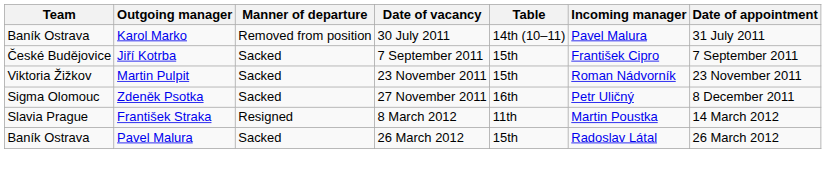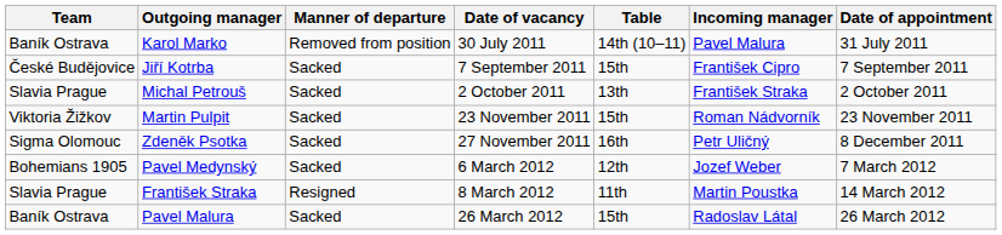 <table class="wikitable">
 <tr>
 <th>Team</th>
 <th>Outgoing manager</th>
 <th>Manner of departure</th>
 <th>Date of vacancy</th>
 <th>Table</th>
 <th>Incoming manager</th>
 <th>Date of appointment</th>
 </tr>
 <tr>
 <td>Baník Ostrava</td>
 <td> <a href='#'>Karol Marko</a></td>
 <td>Removed from position</td>
 <td>30 July 2011</td>
 <td>14th (10–11)</td>
 <td> <a href='#'>Pavel Malura</a></td>
 <td>31 July 2011</td>
 </tr>
 <tr>
 <td>České Budějovice</td>
 <td> <a href='#'>Jiří Kotrba</a></td>
 <td>Sacked</td>
 <td>7 September 2011</td>
 <td>15th</td>
 <td> <a href='#'>František Cipro</a></td>
 <td>7 September 2011</td>
 </tr>
 <tr>
+<td>Slavia Prague</td>
+<td> <a href='#'>Michal Petrouš</a></td>
+<td>Sacked</td>
+<td>2 October 2011</td>
+<td>13th</td>
+<td> <a href='#'>František Straka</a></td>
+<td>2 October 2011</td>
+</tr>
+<tr>
 <td>Viktoria Žižkov</td>
 <td> <a href='#'>Martin Pulpit</a></td>
 <td>Sacked</td>
 <td>23 November 2011</td>
 <td>15th</td>
 <td> <a href='#'>Roman Nádvorník</a></td>
 <td>23 November 2011</td>
 </tr>
 <tr>
 <td>Sigma Olomouc</td>
 <td> <a href='#'>Zdeněk Psotka</a></td>
 <td>Sacked</td>
 <td>27 November 2011</td>
 <td>16th</td>
 <td> <a href='#'>Petr Uličný</a></td>
 <td>8 December 2011</td>
+</tr>
+<tr>
+<td>Bohemians 1905</td>
+<td> <a href='#'>Pavel Medynský</a></td>
+<td>Sacked</td>
+<td>6 March 2012</td>
+<td>12th</td>
+<td> <a href='#'>Jozef Weber</a></td>
+<td>7 March 2012</td>
 </tr>
 <tr>
 <td>Slavia Prague</td>
 <td> <a href='#'>František Straka</a></td>
 <td>Resigned</td>
 <td>8 March 2012</td>
 <td>11th</td>
 <td> <a href='#'>Martin Poustka</a></td>
 <td>14 March 2012</td>
 </tr>
 <tr>
 <td>Baník Ostrava</td>
 <td> <a href='#'>Pavel Malura</a></td>
 <td>Sacked</td>
 <td>26 March 2012</td>
 <td>15th</td>
 <td> <a href='#'>Radoslav Látal</a></td>
 <td>26 March 2012</td>
 </tr>
 </table>
